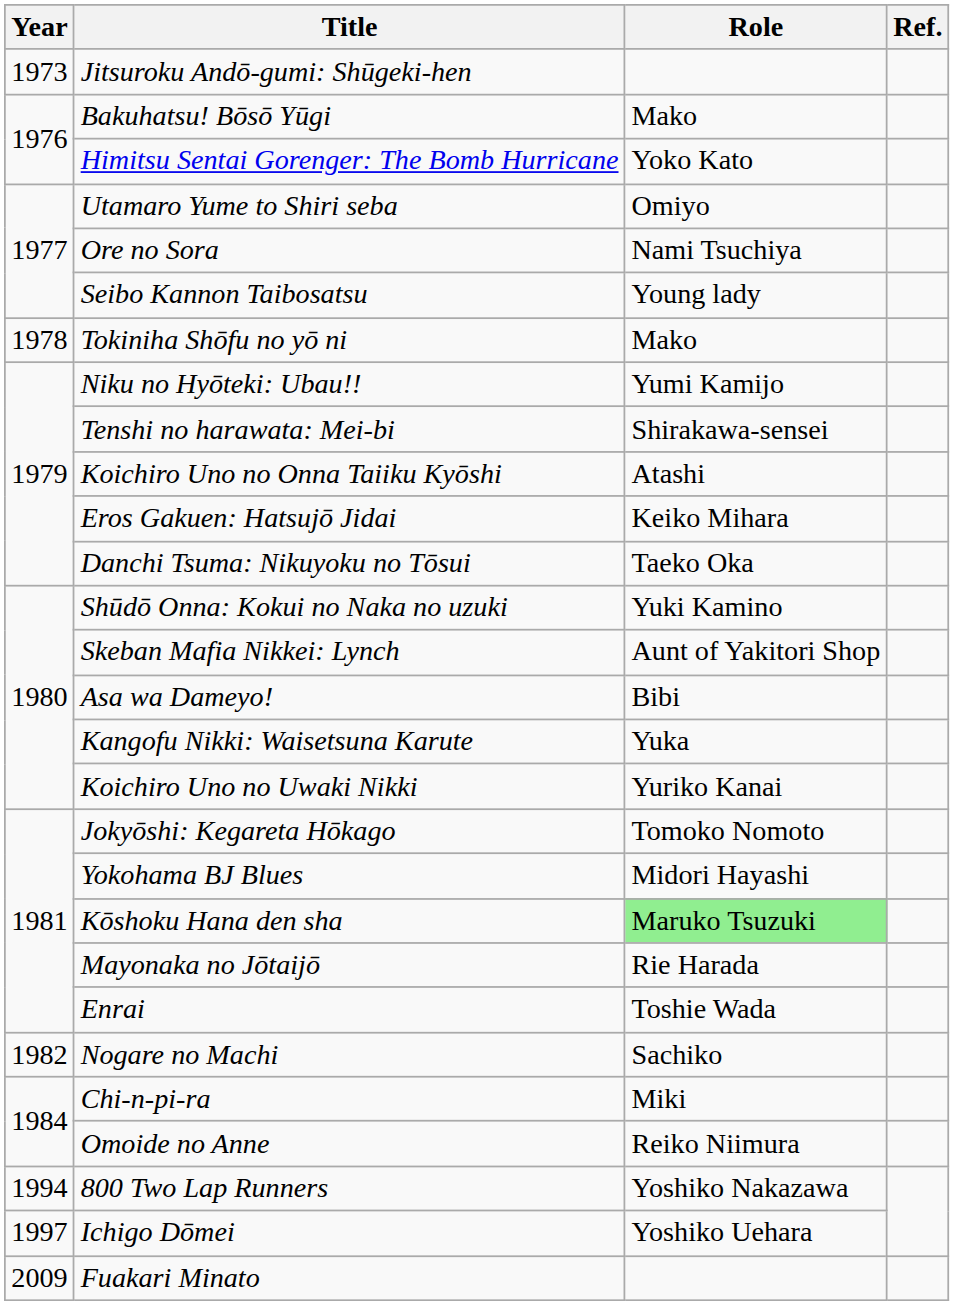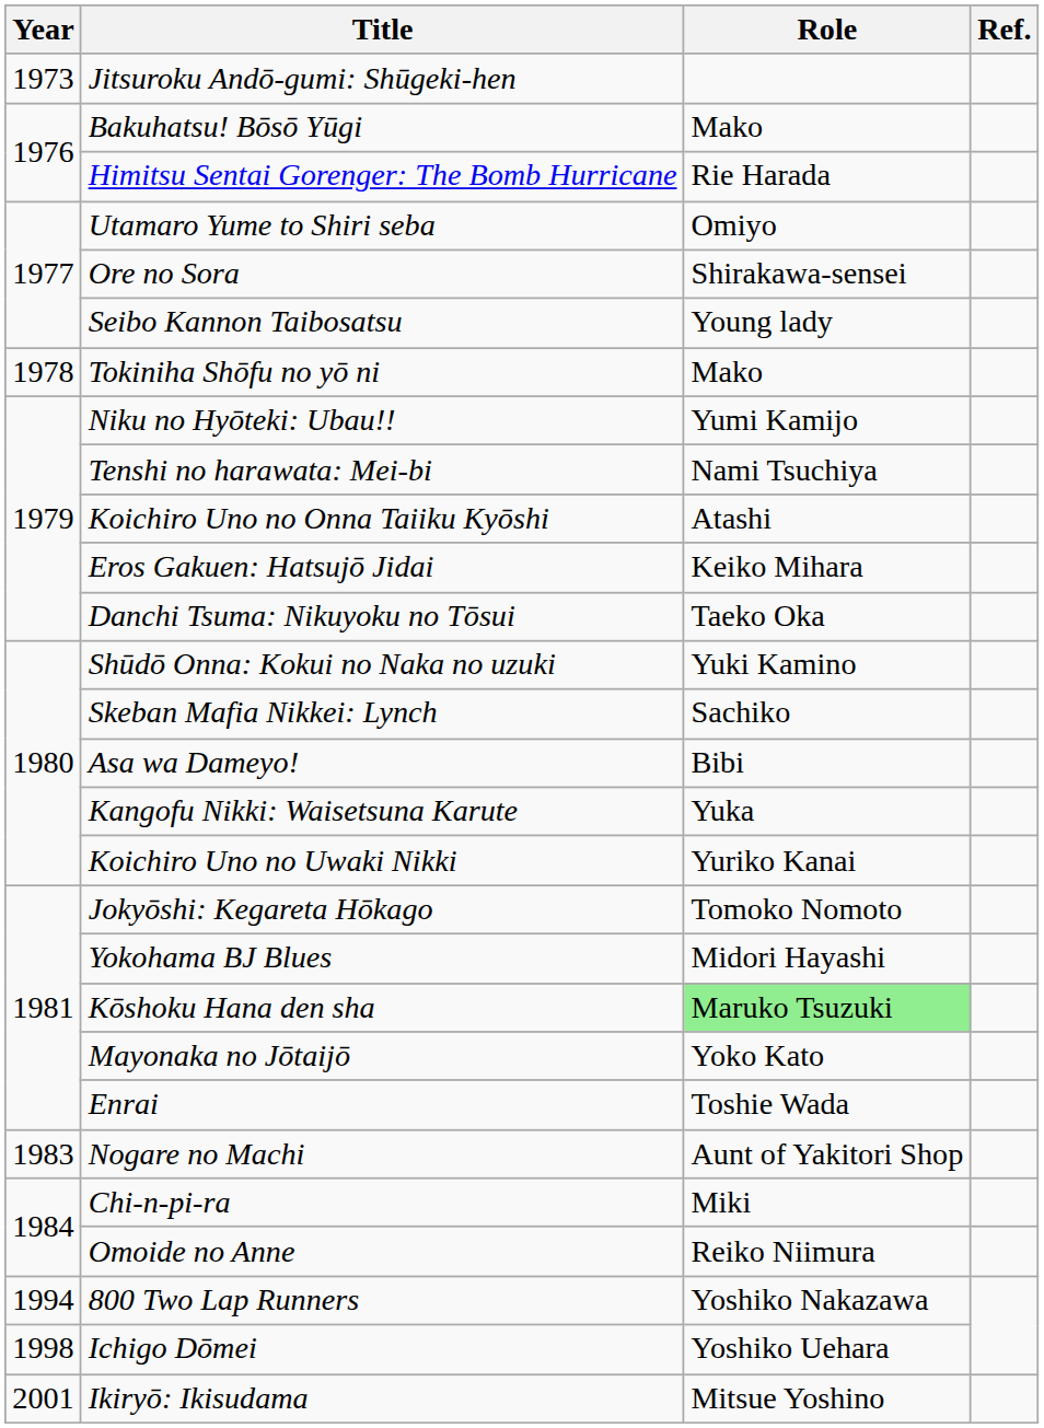 <table class="wikitable">
 <tr>
 <th>Year</th>
 <th>Title</th>
 <th>Role</th>
 <th>Ref.</th>
 </tr>
 <tr>
 <td>1973</td>
 <td><em>Jitsuroku Andō-gumi: Shūgeki-hen</em></td>
 <td></td>
 <td></td>
 </tr>
 <tr>
 <td rowspan="2">1976</td>
 <td><em>Bakuhatsu! Bōsō Yūgi</em></td>
 <td>Mako</td>
 <td></td>
 </tr>
 <tr>
 <td><em><a href='#'>Himitsu Sentai Gorenger: The Bomb Hurricane</a></em></td>
-<td>Yoko Kato</td>
+<td>Rie Harada</td>
 <td></td>
 </tr>
 <tr>
 <td rowspan="3">1977</td>
 <td><em>Utamaro Yume to Shiri seba</em></td>
 <td>Omiyo</td>
 <td></td>
 </tr>
 <tr>
 <td><em>Ore no Sora</em></td>
-<td>Nami Tsuchiya</td>
+<td>Shirakawa-sensei</td>
 <td></td>
 </tr>
 <tr>
 <td><em>Seibo Kannon Taibosatsu</em></td>
 <td>Young lady</td>
 <td></td>
 </tr>
 <tr>
 <td>1978</td>
 <td><em>Tokiniha Shōfu no yō ni</em></td>
 <td>Mako</td>
 <td></td>
 </tr>
 <tr>
 <td rowspan="5">1979</td>
 <td><em>Niku no Hyōteki: Ubau!!</em></td>
 <td>Yumi Kamijo</td>
 <td></td>
 </tr>
 <tr>
 <td><em>Tenshi no harawata: Mei-bi</em></td>
-<td>Shirakawa-sensei</td>
+<td>Nami Tsuchiya</td>
 <td></td>
 </tr>
 <tr>
 <td><em>Koichiro Uno no Onna Taiiku Kyōshi</em></td>
 <td>Atashi</td>
 <td></td>
 </tr>
 <tr>
 <td><em>Eros Gakuen: Hatsujō Jidai</em></td>
 <td>Keiko Mihara</td>
 <td></td>
 </tr>
 <tr>
 <td><em>Danchi Tsuma: Nikuyoku no Tōsui</em></td>
 <td>Taeko Oka</td>
 <td></td>
 </tr>
 <tr>
 <td rowspan="5">1980</td>
 <td><em>Shūdō Onna: Kokui no Naka no uzuki</em></td>
 <td>Yuki Kamino</td>
 <td></td>
 </tr>
 <tr>
 <td><em>Skeban Mafia Nikkei: Lynch</em></td>
-<td>Aunt of Yakitori Shop</td>
+<td>Sachiko</td>
 <td></td>
 </tr>
 <tr>
 <td><em>Asa wa Dameyo!</em></td>
 <td>Bibi</td>
 <td></td>
 </tr>
 <tr>
 <td><em>Kangofu Nikki: Waisetsuna Karute</em></td>
 <td>Yuka</td>
 <td></td>
 </tr>
 <tr>
 <td><em>Koichiro Uno no Uwaki Nikki</em></td>
 <td>Yuriko Kanai</td>
 <td></td>
 </tr>
 <tr>
 <td rowspan="5">1981</td>
 <td><em>Jokyōshi: Kegareta Hōkago</em></td>
 <td>Tomoko Nomoto</td>
 <td></td>
 </tr>
 <tr>
 <td><em>Yokohama BJ Blues</em></td>
 <td>Midori Hayashi</td>
 <td></td>
 </tr>
 <tr>
 <td><em>Kōshoku Hana den sha</em></td>
 <td style="background: lightgreen;">Maruko Tsuzuki</td>
 <td></td>
 </tr>
 <tr>
 <td><em>Mayonaka no Jōtaijō</em></td>
-<td>Rie Harada</td>
+<td>Yoko Kato</td>
 <td></td>
 </tr>
 <tr>
 <td><em>Enrai</em></td>
 <td>Toshie Wada</td>
 <td></td>
 </tr>
 <tr>
-<td>1982</td>
+<td>1983</td>
 <td><em>Nogare no Machi</em></td>
-<td>Sachiko</td>
+<td>Aunt of Yakitori Shop</td>
 <td></td>
 </tr>
 <tr>
 <td rowspan="2">1984</td>
 <td><em>Chi-n-pi-ra</em></td>
 <td>Miki</td>
 <td></td>
 </tr>
 <tr>
 <td><em>Omoide no Anne</em></td>
 <td>Reiko Niimura</td>
 <td></td>
 </tr>
 <tr>
 <td>1994</td>
 <td><em>800 Two Lap Runners</em></td>
 <td>Yoshiko Nakazawa</td>
 <td rowspan="2"></td>
 </tr>
 <tr>
-<td>1997</td>
+<td>1998</td>
 <td><em>Ichigo Dōmei</em></td>
 <td>Yoshiko Uehara</td>
 </tr>
 <tr>
-<td>2009</td>
-<td><em>Fuakari Minato</em></td>
-<td></td>
+<td>2001</td>
+<td><em>Ikiryō: Ikisudama</em></td>
+<td>Mitsue Yoshino</td>
 <td></td>
 </tr>
 </table>
